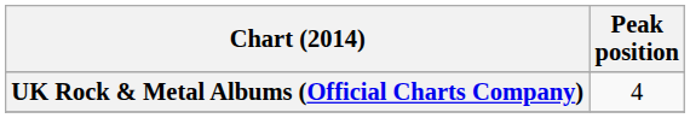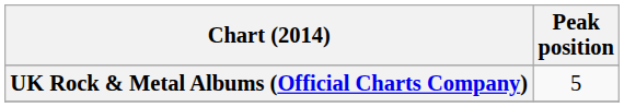 <table class="wikitable sortable plainrowheaders">
 <tr>
 <th scope="col">Chart (2014)</th>
 <th scope="col">Peak<br>position</th>
 </tr>
 <tr>
 </tr>
 <tr>
 </tr>
 <tr>
 </tr>
 <tr>
 <th scope="row">UK Rock & Metal Albums (<a href='#'>Official Charts Company</a>)</th>
-<td align=center>4</td>
+<td align=center>5</td>
 </tr>
 <tr>
 </tr>
 <tr>
 </tr>
 <tr>
 </tr>
 </table>
